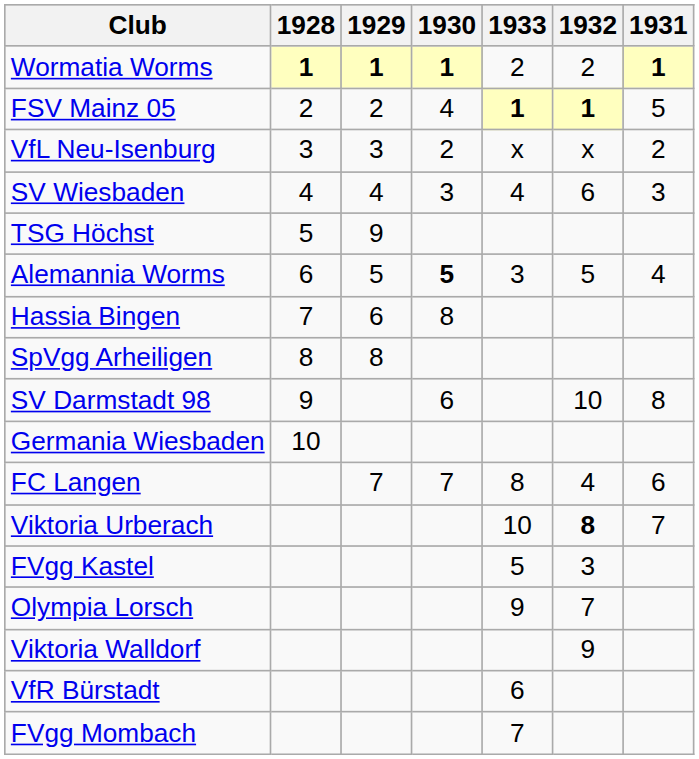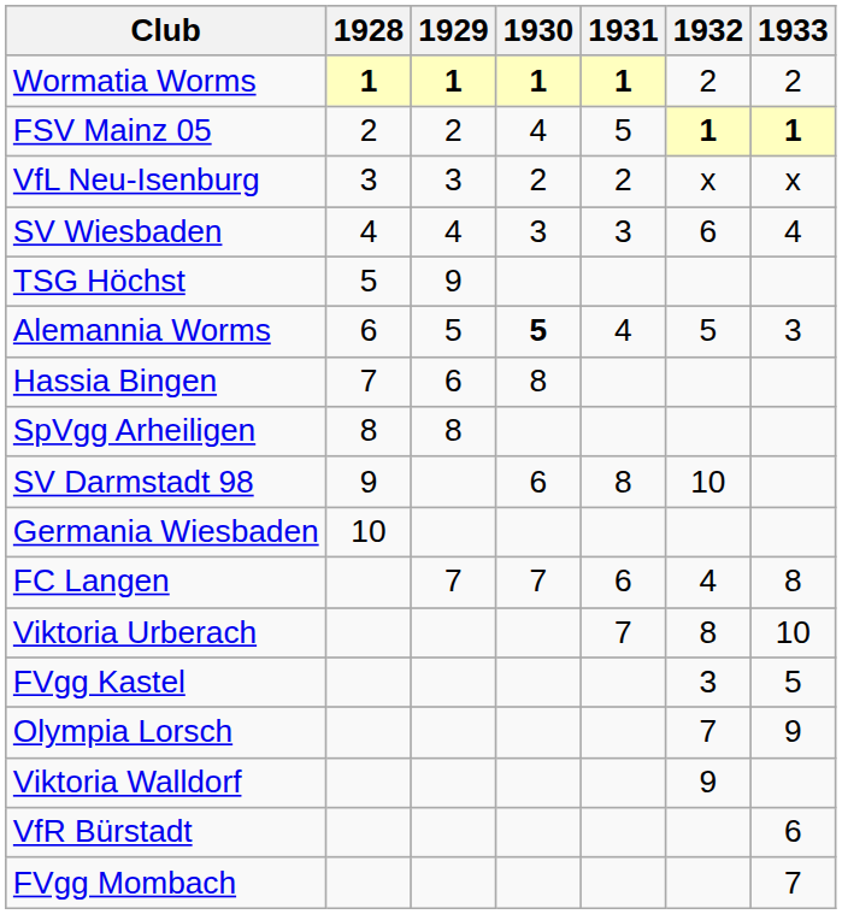 <table class="wikitable">
 <tr>
 <th>Club</th>
 <th>1928</th>
 <th>1929</th>
 <th>1930</th>
+<th>1931</th>
+<th>1932</th>
 <th>1933</th>
-<th>1932</th>
-<th>1931</th>
 </tr>
 <tr align="center">
 <td align="left"><a href='#'>Wormatia Worms</a></td>
 <td style="background:#ffffbf"><strong>1</strong></td>
 <td style="background:#ffffbf"><strong>1</strong></td>
 <td style="background:#ffffbf"><strong>1</strong></td>
+<td style="background:#ffffbf"><strong>1</strong></td>
 <td>2</td>
 <td>2</td>
-<td style="background:#ffffbf"><strong>1</strong></td>
 </tr>
 <tr align="center">
 <td align="left"><a href='#'>FSV Mainz 05</a></td>
 <td>2</td>
 <td>2</td>
 <td>4</td>
+<td>5</td>
 <td style="background:#ffffbf"><strong>1</strong></td>
 <td style="background:#ffffbf"><strong>1</strong></td>
-<td>5</td>
 </tr>
 <tr align="center">
 <td align="left"><a href='#'>VfL Neu-Isenburg</a></td>
 <td>3</td>
 <td>3</td>
 <td>2</td>
+<td>2</td>
 <td>x</td>
 <td>x</td>
-<td>2</td>
 </tr>
 <tr align="center">
 <td align="left"><a href='#'>SV Wiesbaden</a></td>
 <td>4</td>
 <td>4</td>
 <td>3</td>
+<td>3</td>
+<td>6</td>
 <td>4</td>
-<td>6</td>
-<td>3</td>
 </tr>
 <tr align="center">
 <td align="left"><a href='#'>TSG Höchst</a></td>
 <td>5</td>
 <td>9</td>
 <td></td>
 <td></td>
 <td></td>
 <td></td>
 </tr>
 <tr align="center">
 <td align="left"><a href='#'>Alemannia Worms</a></td>
 <td>6</td>
 <td>5</td>
 <td><strong>5</strong></td>
+<td>4</td>
+<td>5</td>
 <td>3</td>
-<td>5</td>
-<td>4</td>
 </tr>
 <tr align="center">
 <td align="left"><a href='#'>Hassia Bingen</a></td>
 <td>7</td>
 <td>6</td>
 <td>8</td>
 <td></td>
 <td></td>
 <td></td>
 </tr>
 <tr align="center">
 <td align="left"><a href='#'>SpVgg Arheiligen</a></td>
 <td>8</td>
 <td>8</td>
 <td></td>
 <td></td>
 <td></td>
 <td></td>
 </tr>
 <tr align="center">
 <td align="left"><a href='#'>SV Darmstadt 98</a></td>
 <td>9</td>
 <td></td>
 <td>6</td>
+<td>8</td>
+<td>10</td>
 <td></td>
-<td>10</td>
-<td>8</td>
 </tr>
 <tr align="center">
 <td align="left"><a href='#'>Germania Wiesbaden</a></td>
 <td>10</td>
 <td></td>
 <td></td>
 <td></td>
 <td></td>
 <td></td>
 </tr>
 <tr align="center">
 <td align="left"><a href='#'>FC Langen</a></td>
 <td></td>
 <td>7</td>
 <td>7</td>
+<td>6</td>
+<td>4</td>
 <td>8</td>
-<td>4</td>
-<td>6</td>
 </tr>
 <tr align="center">
 <td align="left"><a href='#'>Viktoria Urberach</a></td>
 <td></td>
 <td></td>
 <td></td>
+<td>7</td>
+<td>8</td>
 <td>10</td>
-<td><strong>8</strong></td>
-<td>7</td>
 </tr>
 <tr align="center">
 <td align="left"><a href='#'>FVgg Kastel</a></td>
 <td></td>
 <td></td>
 <td></td>
+<td></td>
+<td>3</td>
 <td>5</td>
-<td>3</td>
-<td></td>
 </tr>
 <tr align="center">
 <td align="left"><a href='#'>Olympia Lorsch</a></td>
 <td></td>
 <td></td>
 <td></td>
+<td></td>
+<td>7</td>
 <td>9</td>
-<td>7</td>
-<td></td>
 </tr>
 <tr align="center">
 <td align="left"><a href='#'>Viktoria Walldorf</a></td>
 <td></td>
 <td></td>
 <td></td>
 <td></td>
 <td>9</td>
 <td></td>
 </tr>
 <tr align="center">
 <td align="left"><a href='#'>VfR Bürstadt</a></td>
 <td></td>
 <td></td>
 <td></td>
-<td>6</td>
 <td></td>
 <td></td>
+<td>6</td>
 </tr>
 <tr align="center">
 <td align="left"><a href='#'>FVgg Mombach</a></td>
 <td></td>
 <td></td>
 <td></td>
-<td>7</td>
 <td></td>
 <td></td>
+<td>7</td>
 </tr>
 </table>
